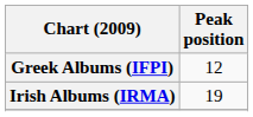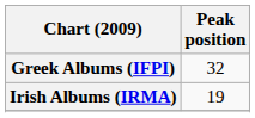 <table class="wikitable sortable plainrowheaders" style="text-align:center">
 <tr>
 <th scope="col">Chart (2009)</th>
 <th scope="col">Peak<br>position</th>
 </tr>
 <tr>
 <th scope="row">Greek Albums (<a href='#'>IFPI</a>)</th>
-<td>12</td>
+<td>32</td>
 </tr>
 <tr>
 <th scope="row">Irish Albums (<a href='#'>IRMA</a>)</th>
 <td style="text-align:center">19</td>
 </tr>
 <tr>
 </tr>
 <tr>
 </tr>
 <tr>
 </tr>
 </table>
